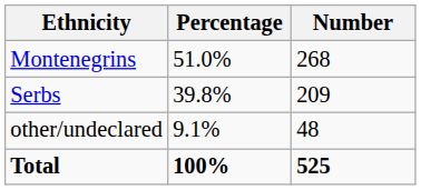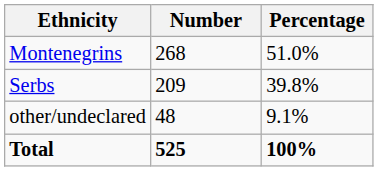 <table class="wikitable">
 <tr>
 <th width="100px">Ethnicity</th>
+<th width="80px">Number</th>
 <th width="80px">Percentage</th>
-<th width="80px">Number</th>
 </tr>
 <tr>
 <td><a href='#'>Montenegrins</a></td>
+<td>268</td>
 <td>51.0%</td>
-<td>268</td>
 </tr>
 <tr>
 <td><a href='#'>Serbs</a></td>
+<td>209</td>
 <td>39.8%</td>
-<td>209</td>
 </tr>
 <tr>
 <td>other/undeclared</td>
+<td>48</td>
 <td>9.1%</td>
-<td>48</td>
 </tr>
 <tr>
 <td><strong>Total</strong></td>
+<td><strong>525</strong></td>
 <td><strong>100%</strong></td>
-<td><strong>525</strong></td>
 </tr>
 </table>
